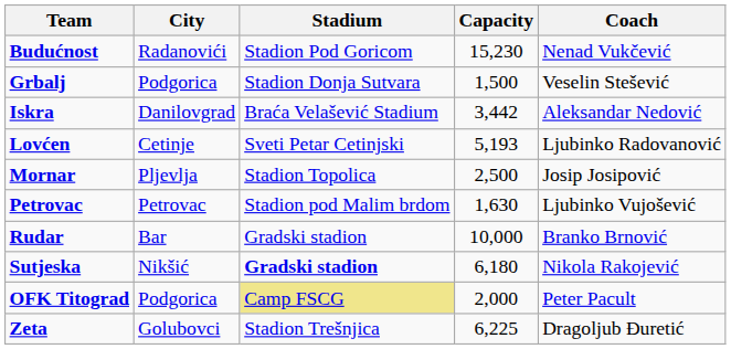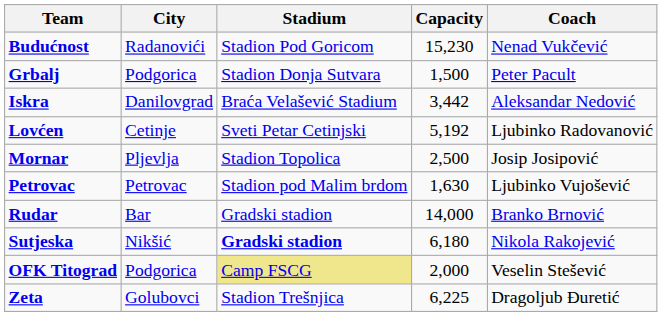 <table class="wikitable sortable">
 <tr>
 <th>Team</th>
 <th>City</th>
 <th>Stadium</th>
 <th>Capacity</th>
 <th>Coach</th>
 </tr>
 <tr>
 <td><strong><a href='#'>Budućnost</a></strong></td>
 <td><a href='#'>Radanovići</a></td>
 <td><a href='#'>Stadion Pod Goricom</a></td>
 <td style="text-align:center;">15,230</td>
 <td> <a href='#'>Nenad Vukčević</a></td>
 </tr>
 <tr>
 <td><strong><a href='#'>Grbalj</a></strong></td>
 <td><a href='#'>Podgorica</a></td>
 <td><a href='#'>Stadion Donja Sutvara</a></td>
 <td style="text-align:center;">1,500</td>
-<td> Veselin Stešević</td>
+<td> <a href='#'>Peter Pacult</a></td>
 </tr>
 <tr>
 <td><strong><a href='#'>Iskra</a></strong></td>
 <td><a href='#'>Danilovgrad</a></td>
 <td><a href='#'>Braća Velašević Stadium</a></td>
 <td style="text-align:center;">3,442</td>
 <td> <a href='#'>Aleksandar Nedović</a></td>
 </tr>
 <tr>
 <td><strong><a href='#'>Lovćen</a></strong></td>
 <td><a href='#'>Cetinje</a></td>
 <td><a href='#'>Sveti Petar Cetinjski</a></td>
-<td style="text-align:center;">5,193</td>
+<td style="text-align:center;">5,192</td>
 <td> Ljubinko Radovanović</td>
 </tr>
 <tr>
 <td><strong><a href='#'>Mornar</a></strong></td>
 <td><a href='#'>Pljevlja</a></td>
 <td><a href='#'>Stadion Topolica</a></td>
 <td style="text-align:center;">2,500</td>
 <td> Josip Josipović</td>
 </tr>
 <tr>
 <td><strong><a href='#'>Petrovac</a></strong></td>
 <td><a href='#'>Petrovac</a></td>
 <td><a href='#'>Stadion pod Malim brdom</a></td>
 <td style="text-align:center;">1,630</td>
 <td> Ljubinko Vujošević</td>
 </tr>
 <tr>
 <td><strong><a href='#'>Rudar</a></strong></td>
 <td><a href='#'>Bar</a></td>
 <td><a href='#'>Gradski stadion</a></td>
-<td style="text-align:center;">10,000</td>
+<td style="text-align:center;">14,000</td>
 <td> <a href='#'>Branko Brnović</a></td>
 </tr>
 <tr>
 <td><strong><a href='#'>Sutjeska</a></strong></td>
 <td><a href='#'>Nikšić</a></td>
 <td><strong><a href='#'>Gradski stadion</a></strong></td>
 <td style="text-align:center;">6,180</td>
 <td> <a href='#'>Nikola Rakojević</a></td>
 </tr>
 <tr>
 <td><strong><a href='#'>OFK Titograd</a></strong></td>
 <td><a href='#'>Podgorica</a></td>
 <td style="background: khaki;"><a href='#'>Camp FSCG</a></td>
 <td style="text-align:center;">2,000</td>
-<td> <a href='#'>Peter Pacult</a></td>
+<td> Veselin Stešević</td>
 </tr>
 <tr>
 <td><strong><a href='#'>Zeta</a></strong></td>
 <td><a href='#'>Golubovci</a></td>
 <td><a href='#'>Stadion Trešnjica</a></td>
 <td style="text-align:center;">6,225</td>
 <td> Dragoljub Đuretić</td>
 </tr>
 </table>
